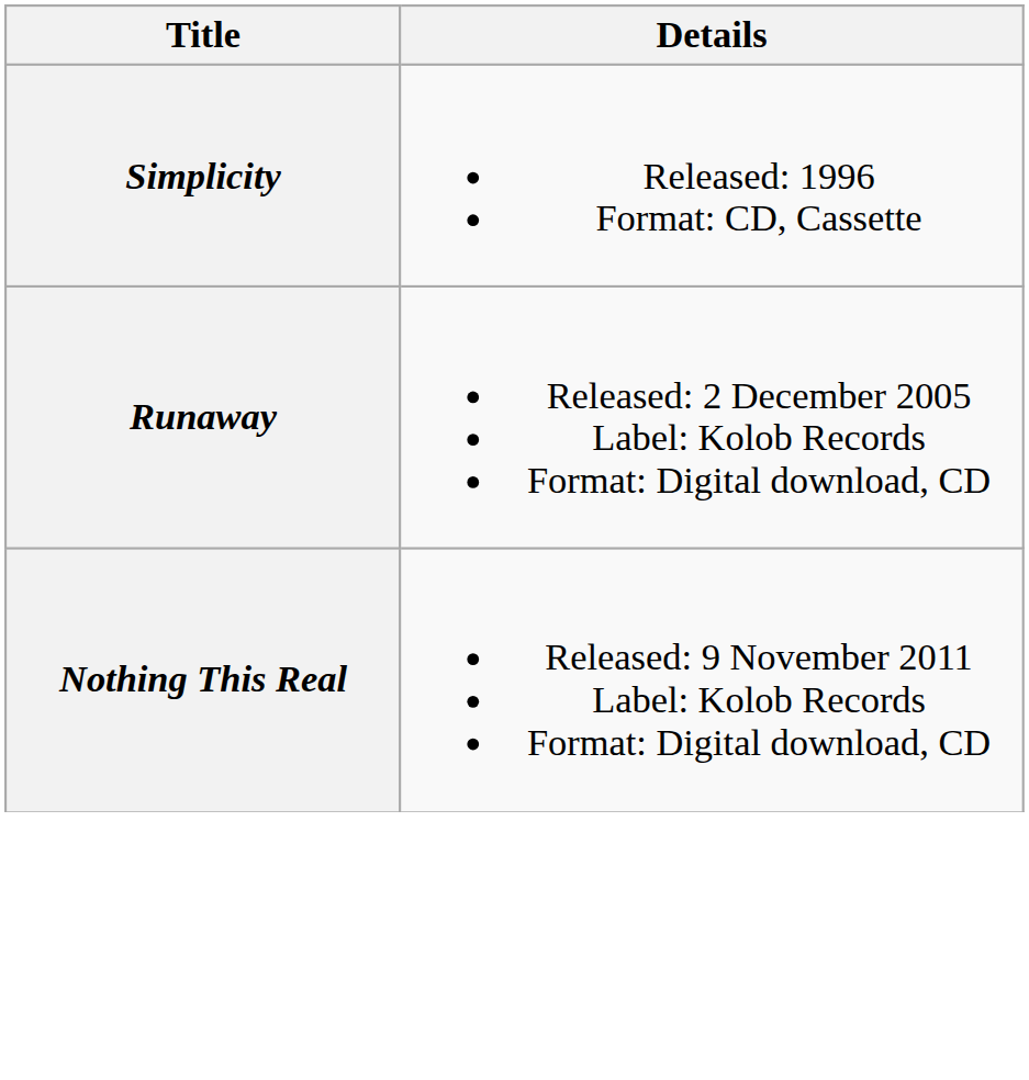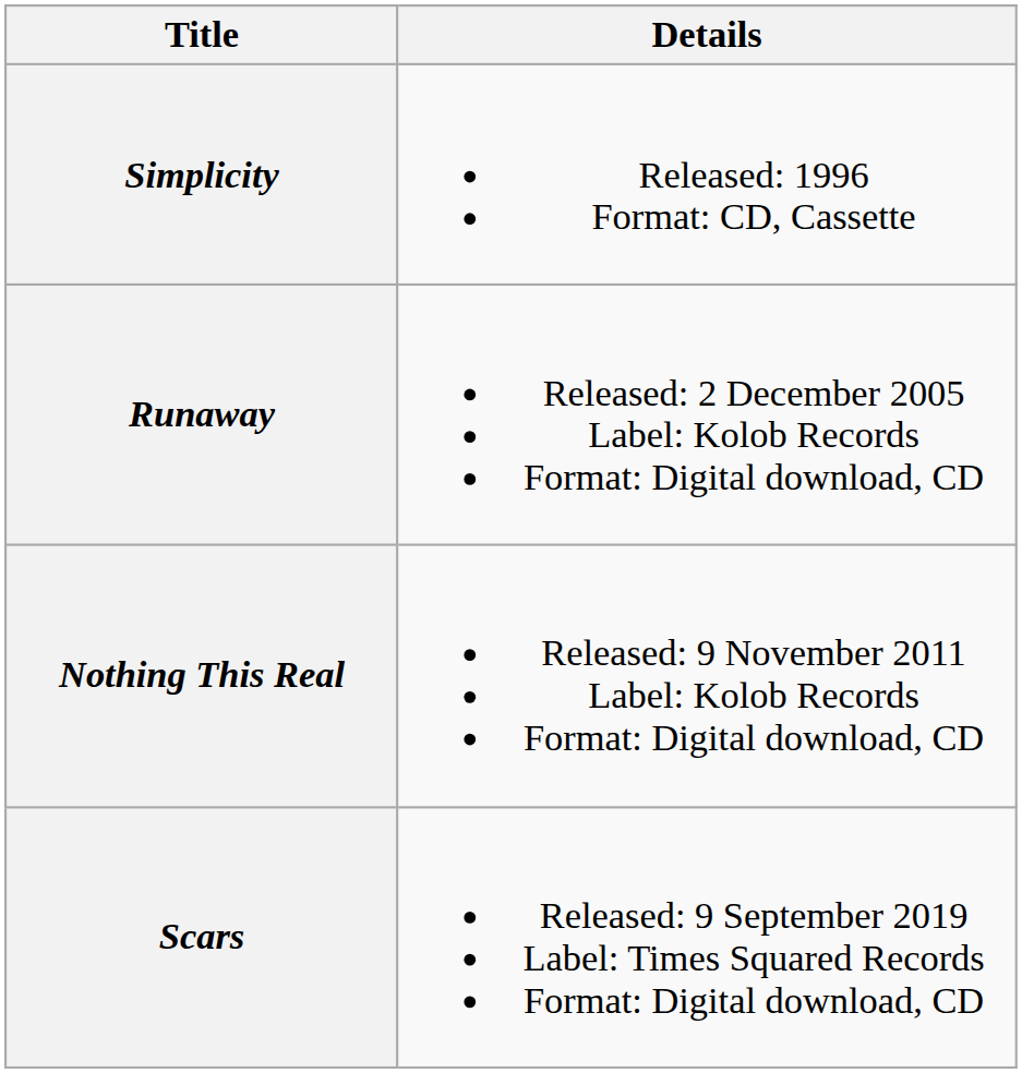 <table class="wikitable plainrowheaders" style="text-align:center;">
 <tr>
 <th scope="col" style="width:10em;">Title</th>
 <th scope="col" style="width:16em;">Details</th>
 </tr>
 <tr>
 <th scope="row"><em>Simplicity</em></th>
 <td><br><ul><li>Released: 1996</li><li>Format: CD, Cassette</li></ul></td>
 </tr>
 <tr>
 <th scope="row"><em>Runaway</em></th>
 <td><br><ul><li>Released: 2 December 2005</li><li>Label: Kolob Records</li><li>Format: Digital download, CD</li></ul></td>
 </tr>
 <tr>
 <th scope="row"><em>Nothing This Real</em></th>
 <td><br><ul><li>Released: 9 November 2011</li><li>Label: Kolob Records</li><li>Format: Digital download, CD</li></ul></td>
 </tr>
+<tr>
+<th scope="row"><em>Scars</em></th>
+<td><br><ul><li>Released: 9 September 2019</li><li>Label: Times Squared Records</li><li>Format: Digital download, CD</li></ul></td>
+</tr>
 </table>
